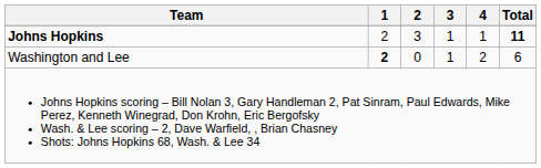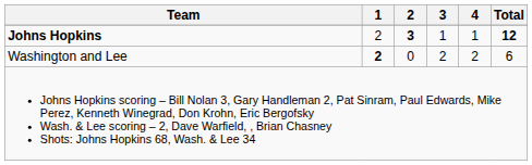 <table class="wikitable" style="text-align:center; max-width:40em">
 <tr>
 <th>Team</th>
 <th style="width:2em">1</th>
 <th style="width:2em">2</th>
 <th style="width:2em">3</th>
 <th style="width:2em">4</th>
 <th style="width:2em">Total</th>
 </tr>
 <tr>
 </tr>
 <tr>
 <td style="text-align:left"><strong>Johns Hopkins</strong></td>
 <td>2</td>
-<td>3</td>
+<td><strong>3</strong></td>
 <td>1</td>
 <td>1</td>
-<td><strong>11</strong></td>
+<td><strong>12</strong></td>
 </tr>
 <tr>
 <td style="text-align:left">Washington and Lee</td>
 <td><strong>2</strong></td>
 <td>0</td>
-<td>1</td>
+<td>2</td>
 <td>2</td>
 <td>6</td>
 </tr>
 <tr>
 <td colspan=6 style="text-align:left; font-size:88%;"><br><ul><li>Johns Hopkins scoring – Bill Nolan 3, Gary Handleman 2, Pat Sinram, Paul Edwards, Mike Perez, Kenneth Winegrad, Don Krohn, Eric Bergofsky</li><li>Wash. & Lee scoring –  2, Dave Warfield, , Brian Chasney</li><li>Shots: Johns Hopkins 68, Wash. & Lee 34</li></ul></td>
 </tr>
 </table>
